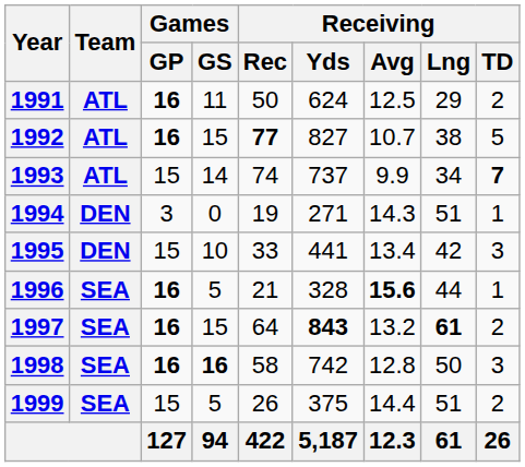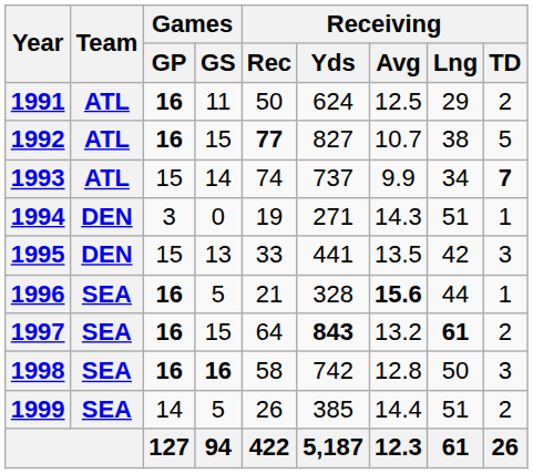 <table class="wikitable" style="text-align:center">
 <tr>
 <th rowspan="2">Year</th>
 <th rowspan="2">Team</th>
 <th colspan="2">Games</th>
 <th colspan="5">Receiving</th>
 </tr>
 <tr>
 <th>GP</th>
 <th>GS</th>
 <th>Rec</th>
 <th>Yds</th>
 <th>Avg</th>
 <th>Lng</th>
 <th>TD</th>
 </tr>
 <tr>
 <th><a href='#'>1991</a></th>
 <th><a href='#'>ATL</a></th>
 <td><strong>16</strong></td>
 <td>11</td>
 <td>50</td>
 <td>624</td>
 <td>12.5</td>
 <td>29</td>
 <td>2</td>
 </tr>
 <tr>
 <th><a href='#'>1992</a></th>
 <th><a href='#'>ATL</a></th>
 <td><strong>16</strong></td>
 <td>15</td>
 <td><strong>77</strong></td>
 <td>827</td>
 <td>10.7</td>
 <td>38</td>
 <td>5</td>
 </tr>
 <tr>
 <th><a href='#'>1993</a></th>
 <th><a href='#'>ATL</a></th>
 <td>15</td>
 <td>14</td>
 <td>74</td>
 <td>737</td>
 <td>9.9</td>
 <td>34</td>
 <td><strong>7</strong></td>
 </tr>
 <tr>
 <th><a href='#'>1994</a></th>
 <th><a href='#'>DEN</a></th>
 <td>3</td>
 <td>0</td>
 <td>19</td>
 <td>271</td>
 <td>14.3</td>
 <td>51</td>
 <td>1</td>
 </tr>
 <tr>
 <th><a href='#'>1995</a></th>
 <th><a href='#'>DEN</a></th>
 <td>15</td>
-<td>10</td>
+<td>13</td>
 <td>33</td>
 <td>441</td>
-<td>13.4</td>
+<td>13.5</td>
 <td>42</td>
 <td>3</td>
 </tr>
 <tr>
 <th><a href='#'>1996</a></th>
 <th><a href='#'>SEA</a></th>
 <td><strong>16</strong></td>
 <td>5</td>
 <td>21</td>
 <td>328</td>
 <td><strong>15.6</strong></td>
 <td>44</td>
 <td>1</td>
 </tr>
 <tr>
 <th><a href='#'>1997</a></th>
 <th><a href='#'>SEA</a></th>
 <td><strong>16</strong></td>
 <td>15</td>
 <td>64</td>
 <td><strong>843</strong></td>
 <td>13.2</td>
 <td><strong>61</strong></td>
 <td>2</td>
 </tr>
 <tr>
 <th><a href='#'>1998</a></th>
 <th><a href='#'>SEA</a></th>
 <td><strong>16</strong></td>
 <td><strong>16</strong></td>
 <td>58</td>
 <td>742</td>
 <td>12.8</td>
 <td>50</td>
 <td>3</td>
 </tr>
 <tr>
 <th><a href='#'>1999</a></th>
 <th><a href='#'>SEA</a></th>
-<td>15</td>
+<td>14</td>
 <td>5</td>
 <td>26</td>
-<td>375</td>
+<td>385</td>
 <td>14.4</td>
 <td>51</td>
 <td>2</td>
 </tr>
 <tr>
 <th colspan="2"></th>
 <th>127</th>
 <th>94</th>
 <th>422</th>
 <th>5,187</th>
 <th>12.3</th>
 <th>61</th>
 <th>26</th>
 </tr>
 </table>
